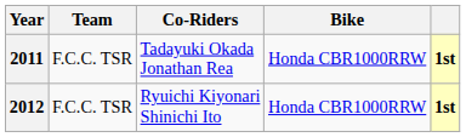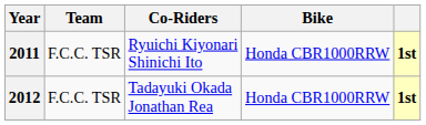 <table class="wikitable" style="font-size:90%">
 <tr>
 <th>Year</th>
 <th>Team</th>
 <th>Co-Riders</th>
 <th>Bike</th>
 <th></th>
 </tr>
 <tr>
 <th>2011</th>
 <td align="left"> F.C.C. TSR</td>
-<td align="left"> <a href='#'>Tadayuki Okada</a><br> <a href='#'>Jonathan Rea</a></td>
+<td align="left"> <a href='#'>Ryuichi Kiyonari</a><br> <a href='#'>Shinichi Ito</a></td>
 <td align="left"><a href='#'>Honda CBR1000RRW</a></td>
 <th style="background:#FFFFBF;">1st</th>
 </tr>
 <tr>
 <th>2012</th>
 <td align="left"> F.C.C. TSR</td>
-<td align="left"> <a href='#'>Ryuichi Kiyonari</a><br> <a href='#'>Shinichi Ito</a></td>
+<td align="left"> <a href='#'>Tadayuki Okada</a><br> <a href='#'>Jonathan Rea</a></td>
 <td align="left"><a href='#'>Honda CBR1000RRW</a></td>
 <th style="background:#FFFFBF;">1st</th>
 </tr>
 </table>
